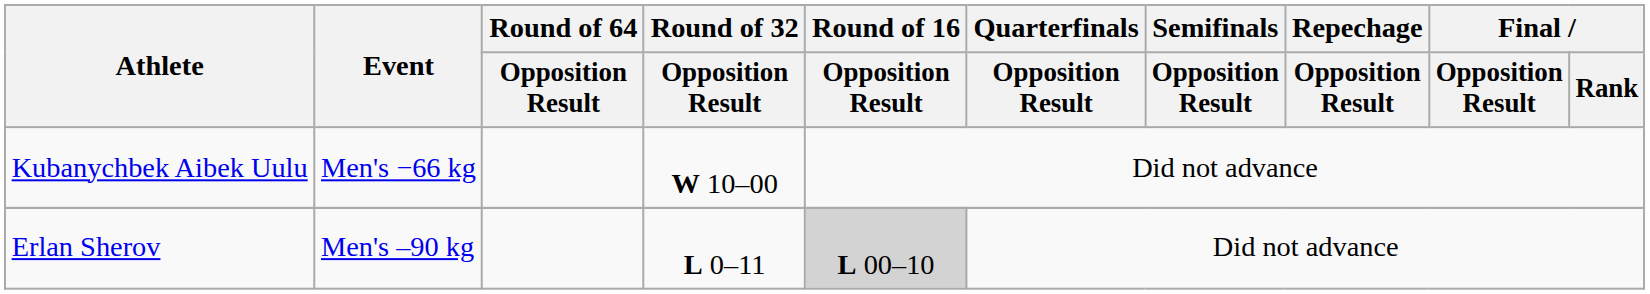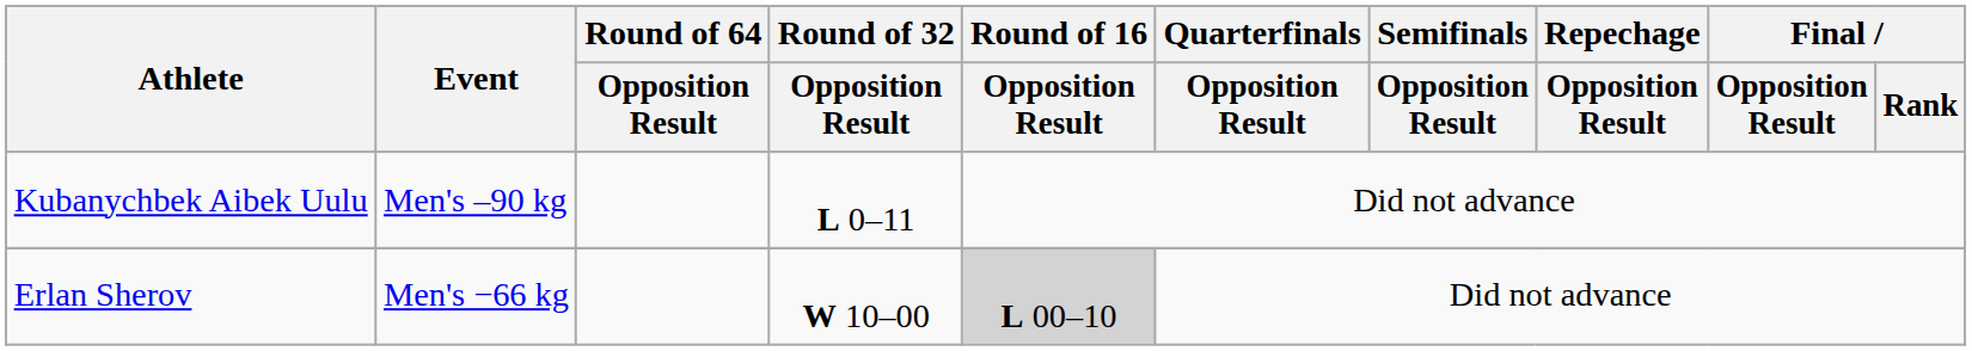 <table class="wikitable" style="font-size:90%">
 <tr>
 <th rowspan="2">Athlete</th>
 <th rowspan="2">Event</th>
 <th>Round of 64</th>
 <th>Round of 32</th>
 <th>Round of 16</th>
 <th>Quarterfinals</th>
 <th>Semifinals</th>
 <th>Repechage</th>
 <th colspan=2>Final / </th>
 </tr>
 <tr style="font-size:95%">
 <th>Opposition<br>Result</th>
 <th>Opposition<br>Result</th>
 <th>Opposition<br>Result</th>
 <th>Opposition<br>Result</th>
 <th>Opposition<br>Result</th>
 <th>Opposition<br>Result</th>
 <th>Opposition<br>Result</th>
 <th>Rank</th>
 </tr>
 <tr align=center>
 <td align=left><a href='#'>Kubanychbek Aibek Uulu</a></td>
-<td align=left><a href='#'>Men's −66 kg</a></td>
+<td align=left><a href='#'>Men's –90 kg</a></td>
 <td></td>
-<td><br><strong>W</strong> 10–00</td>
+<td><br><strong>L</strong> 0–11</td>
 <td colspan=6>Did not advance</td>
 </tr>
 <tr>
 </tr>
 <tr align=center>
 <td align=left><a href='#'>Erlan Sherov</a></td>
-<td align=left><a href='#'>Men's –90 kg</a></td>
+<td align=left><a href='#'>Men's −66 kg</a></td>
 <td></td>
-<td><br><strong>L</strong> 0–11</td>
+<td><br><strong>W</strong> 10–00</td>
 <td style="background: lightgrey;"><br><strong>L</strong> 00–10</td>
 <td colspan=6>Did not advance</td>
 </tr>
 </table>
